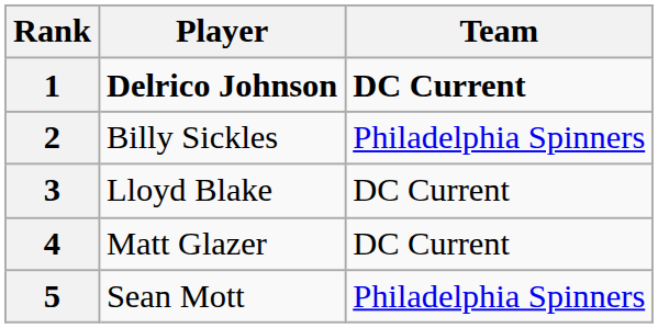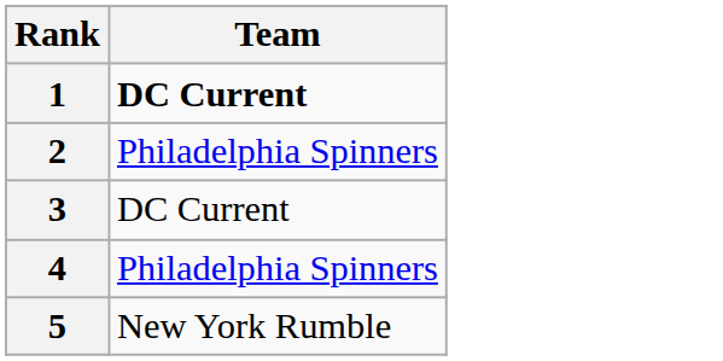 <table class="wikitable sortable">
 <tr>
 <th>Rank</th>
-<th>Player</th>
 <th>Team</th>
 </tr>
 <tr>
 <th>1</th>
-<td data-sort-value="Johnson, Delrico"><strong>Delrico Johnson</strong></td>
 <td><strong>DC Current</strong></td>
 </tr>
 <tr>
 <th>2</th>
-<td data-sort-value="Sickles, Billy">Billy Sickles</td>
 <td><a href='#'>Philadelphia Spinners</a></td>
 </tr>
 <tr>
 <th>3</th>
-<td data-sort-value="Blake, Lloyd">Lloyd Blake</td>
 <td>DC Current</td>
 </tr>
 <tr>
 <th>4</th>
-<td data-sort-value="Glazer, Matt">Matt Glazer</td>
-<td>DC Current</td>
+<td><a href='#'>Philadelphia Spinners</a></td>
 </tr>
 <tr>
 <th>5</th>
-<td data-sort-value="Mott, Sean">Sean Mott</td>
-<td><a href='#'>Philadelphia Spinners</a></td>
+<td>New York Rumble</td>
 </tr>
 </table>
